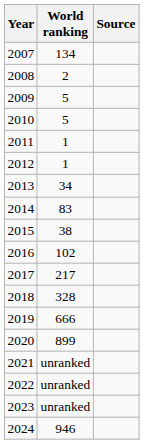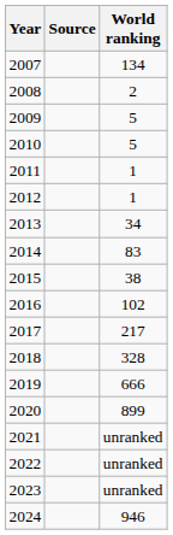 <table class="wikitable" style="text-align:center; font-size: 95%;">
 <tr>
 <th>Year</th>
+<th>Source</th>
 <th>World<br>ranking</th>
-<th>Source</th>
 </tr>
 <tr>
 <td>2007</td>
+<td></td>
 <td>134</td>
-<td></td>
 </tr>
 <tr>
 <td>2008</td>
+<td></td>
 <td>2</td>
-<td></td>
 </tr>
 <tr>
 <td>2009</td>
+<td></td>
 <td>5</td>
-<td></td>
 </tr>
 <tr>
 <td>2010</td>
+<td></td>
 <td>5</td>
-<td></td>
 </tr>
 <tr>
 <td>2011</td>
+<td></td>
 <td>1</td>
-<td></td>
 </tr>
 <tr>
 <td>2012</td>
+<td></td>
 <td>1</td>
-<td></td>
 </tr>
 <tr>
 <td>2013</td>
+<td></td>
 <td>34</td>
-<td></td>
 </tr>
 <tr>
 <td>2014</td>
+<td></td>
 <td>83</td>
-<td></td>
 </tr>
 <tr>
 <td>2015</td>
+<td></td>
 <td>38</td>
-<td></td>
 </tr>
 <tr>
 <td>2016</td>
+<td></td>
 <td>102</td>
-<td></td>
 </tr>
 <tr>
 <td>2017</td>
+<td></td>
 <td>217</td>
-<td></td>
 </tr>
 <tr>
 <td>2018</td>
+<td></td>
 <td>328</td>
-<td></td>
 </tr>
 <tr>
 <td>2019</td>
+<td></td>
 <td>666</td>
-<td></td>
 </tr>
 <tr>
 <td>2020</td>
+<td></td>
 <td>899</td>
-<td></td>
 </tr>
 <tr>
 <td>2021</td>
+<td></td>
 <td>unranked</td>
-<td></td>
 </tr>
 <tr>
 <td>2022</td>
+<td></td>
 <td>unranked</td>
-<td></td>
 </tr>
 <tr>
 <td>2023</td>
+<td></td>
 <td>unranked</td>
-<td></td>
 </tr>
 <tr>
 <td>2024</td>
+<td></td>
 <td>946</td>
-<td></td>
 </tr>
 </table>
